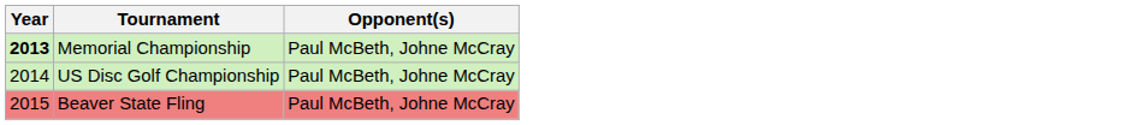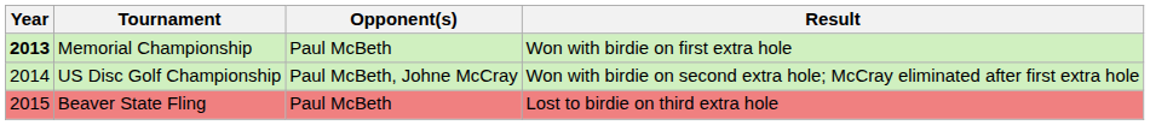 <table class="wikitable">
 <tr>
 <th>Year</th>
 <th>Tournament</th>
 <th>Opponent(s)</th>
+<th>Result</th>
 </tr>
 <tr style="background:#d0f0c0;">
 <td><strong>2013</strong></td>
 <td>Memorial Championship</td>
-<td>Paul McBeth, Johne McCray</td>
+<td>Paul McBeth</td>
+<td>Won with birdie on first extra hole </td>
 </tr>
 <tr style="background:#d0f0c0;">
 <td>2014</td>
 <td>US Disc Golf Championship</td>
 <td>Paul McBeth, Johne McCray</td>
+<td>Won with birdie on second extra hole; McCray eliminated after first extra hole </td>
 </tr>
 <tr style="background:#f08080;">
 <td>2015</td>
 <td>Beaver State Fling</td>
-<td>Paul McBeth, Johne McCray</td>
+<td>Paul McBeth</td>
+<td>Lost to birdie on third extra hole </td>
 </tr>
 </table>
